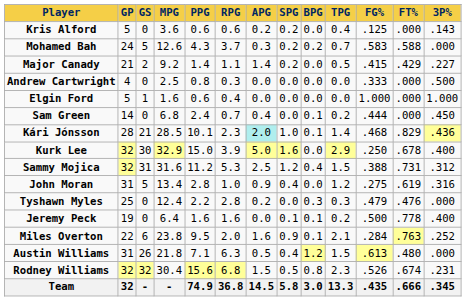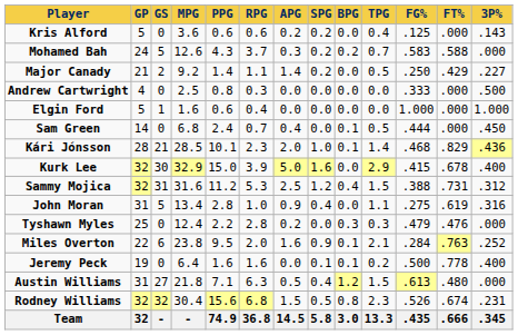 <table class="wikitable sortable" style="font-size: 95%;text-align:center">
 <tr>
 <th style="background:#F5CF47;color:#002663;">Player</th>
 <th style="background:#F5CF47;color:#002663;">GP</th>
 <th style="background:#F5CF47;color:#002663;">GS</th>
 <th style="background:#F5CF47;color:#002663;">MPG</th>
 <th style="background:#F5CF47;color:#002663;">PPG</th>
 <th style="background:#F5CF47;color:#002663;">RPG</th>
 <th style="background:#F5CF47;color:#002663;">APG</th>
 <th style="background:#F5CF47;color:#002663;">SPG</th>
 <th style="background:#F5CF47;color:#002663;">BPG</th>
 <th style="background:#F5CF47;color:#002663;">TPG</th>
 <th style="background:#F5CF47;color:#002663;">FG%</th>
 <th style="background:#F5CF47;color:#002663;">FT%</th>
 <th style="background:#F5CF47;color:#002663;">3P%</th>
 </tr>
 <tr>
 <td data-sort-value="Alford, Kris"><strong>Kris Alford</strong> </td>
 <td>5 </td>
 <td>0 </td>
 <td>3.6 </td>
 <td>0.6 </td>
 <td>0.6 </td>
 <td>0.2 </td>
 <td>0.2 </td>
 <td>0.0 </td>
 <td>0.4 </td>
 <td>.125 </td>
 <td>.000 </td>
 <td>.143 </td>
 </tr>
 <tr>
 <td data-sort-value="Bah, Mohamed"><strong>Mohamed Bah</strong> </td>
 <td>24 </td>
 <td>5 </td>
 <td>12.6 </td>
 <td>4.3 </td>
 <td>3.7 </td>
 <td>0.3 </td>
 <td>0.2 </td>
 <td>0.2 </td>
 <td>0.7 </td>
 <td>.583 </td>
 <td>.588 </td>
 <td>.000 </td>
 </tr>
 <tr>
 <td data-sort-value="Canady, Major"><strong>Major Canady</strong> </td>
 <td>21 </td>
 <td>2 </td>
 <td>9.2 </td>
 <td>1.4 </td>
 <td>1.1 </td>
 <td>1.4 </td>
 <td>0.2 </td>
 <td>0.0 </td>
 <td>0.5 </td>
-<td>.415 </td>
+<td>.250 </td>
 <td>.429 </td>
 <td>.227 </td>
 </tr>
 <tr>
 <td data-sort-value="Cartwright, Andrew"><strong>Andrew Cartwright</strong> </td>
 <td>4 </td>
 <td>0 </td>
 <td>2.5 </td>
 <td>0.8 </td>
 <td>0.3 </td>
 <td>0.0 </td>
 <td>0.0 </td>
 <td>0.0 </td>
 <td>0.0 </td>
 <td>.333 </td>
 <td>.000 </td>
 <td>.500 </td>
 </tr>
 <tr>
 <td data-sort-value="Ford, Elgin"><strong>Elgin Ford</strong> </td>
 <td>5 </td>
 <td>1 </td>
 <td>1.6 </td>
 <td>0.6 </td>
 <td>0.4 </td>
 <td>0.0 </td>
 <td>0.0 </td>
 <td>0.0 </td>
 <td>0.0 </td>
 <td>1.000 </td>
 <td>.000 </td>
 <td>1.000 </td>
 </tr>
 <tr>
 <td data-sort-value="Green, Sam"><strong>Sam Green</strong> </td>
 <td>14 </td>
 <td>0 </td>
 <td>6.8 </td>
 <td>2.4 </td>
 <td>0.7 </td>
 <td>0.4 </td>
 <td>0.0 </td>
 <td>0.1 </td>
-<td>0.2 </td>
+<td>0.5 </td>
 <td>.444 </td>
 <td>.000 </td>
 <td>.450 </td>
 </tr>
 <tr>
 <td data-sort-value="Jónsson, Kári"><strong>Kári Jónsson</strong> </td>
 <td>28 </td>
 <td>21 </td>
 <td>28.5 </td>
 <td>10.1 </td>
 <td>2.3 </td>
-<td style="background: paleturquoise;">2.0 </td>
+<td>2.0 </td>
 <td>1.0 </td>
 <td>0.1 </td>
 <td>1.4 </td>
 <td>.468 </td>
 <td>.829 </td>
 <td style="background:#FFFF99">.436 </td>
 </tr>
 <tr>
 <td data-sort-value="Lee, Kurk"><strong>Kurk Lee</strong> </td>
 <td style="background:#FFFF99">32 </td>
 <td>30 </td>
 <td style="background:#FFFF99">32.9 </td>
 <td>15.0 </td>
 <td>3.9 </td>
 <td style="background:#FFFF99">5.0 </td>
 <td style="background:#FFFF99">1.6 </td>
 <td>0.0 </td>
 <td style="background:#FFFF99">2.9 </td>
-<td>.250 </td>
+<td>.415 </td>
 <td>.678 </td>
 <td>.400 </td>
 </tr>
 <tr>
 <td data-sort-value="Mojica, Sammy"><strong>Sammy Mojica</strong> </td>
 <td style="background:#FFFF99">32 </td>
 <td>31 </td>
 <td>31.6 </td>
 <td>11.2 </td>
 <td>5.3 </td>
 <td>2.5 </td>
 <td>1.2 </td>
 <td>0.4 </td>
 <td>1.5 </td>
 <td>.388 </td>
 <td>.731 </td>
 <td>.312 </td>
 </tr>
 <tr>
 <td data-sort-value="Moran, John"><strong>John Moran</strong> </td>
 <td>31 </td>
 <td>5 </td>
 <td>13.4 </td>
 <td>2.8 </td>
 <td>1.0 </td>
 <td>0.9 </td>
 <td>0.4 </td>
 <td>0.0 </td>
-<td>1.2 </td>
+<td>1.1 </td>
 <td>.275 </td>
 <td>.619 </td>
 <td>.316 </td>
 </tr>
 <tr>
 <td data-sort-value="Myles, Tyshawn"><strong>Tyshawn Myles</strong> </td>
 <td>25 </td>
 <td>0 </td>
 <td>12.4 </td>
 <td>2.2 </td>
 <td>2.8 </td>
 <td>0.2 </td>
 <td>0.0 </td>
 <td>0.3 </td>
 <td>0.3 </td>
 <td>.479 </td>
 <td>.476 </td>
 <td>.000 </td>
 </tr>
 <tr>
+<td data-sort-value="Overton, Miles"><strong>Miles Overton</strong> </td>
+<td>22 </td>
+<td>6 </td>
+<td>23.8 </td>
+<td>9.5 </td>
+<td>2.0 </td>
+<td>1.6 </td>
+<td>0.9 </td>
+<td>0.1 </td>
+<td>2.1 </td>
+<td>.284 </td>
+<td style="background:#FFFF99">.763 </td>
+<td>.252 </td>
+</tr>
+<tr>
 <td data-sort-value="Peck, Jeremy"><strong>Jeremy Peck</strong> </td>
 <td>19 </td>
 <td>0 </td>
 <td>6.4 </td>
 <td>1.6 </td>
 <td>1.6 </td>
 <td>0.0 </td>
 <td>0.1 </td>
 <td>0.1 </td>
 <td>0.2 </td>
 <td>.500 </td>
 <td>.778 </td>
 <td>.400 </td>
 </tr>
 <tr>
-<td data-sort-value="Overton, Miles"><strong>Miles Overton</strong> </td>
-<td>22 </td>
-<td>6 </td>
-<td>23.8 </td>
-<td>9.5 </td>
-<td>2.0 </td>
-<td>1.6 </td>
-<td>0.9 </td>
-<td>0.1 </td>
-<td>2.1 </td>
-<td>.284 </td>
-<td style="background:#FFFF99">.763 </td>
-<td>.252 </td>
-</tr>
-<tr>
 <td data-sort-value="Williams, Austin"><strong>Austin Williams</strong> </td>
 <td>31 </td>
-<td>26 </td>
+<td>27 </td>
 <td>21.8 </td>
 <td>7.1 </td>
 <td>6.3 </td>
 <td>0.5 </td>
 <td>0.4 </td>
 <td style="background:#FFFF99">1.2 </td>
 <td>1.5 </td>
 <td style="background:#FFFF99">.613 </td>
 <td>.480 </td>
 <td>.000 </td>
 </tr>
 <tr>
 <td data-sort-value="Williams, Rodney"><strong>Rodney Williams</strong> </td>
 <td style="background:#FFFF99">32 </td>
 <td style="background:#FFFF99">32 </td>
 <td>30.4 </td>
 <td style="background:#FFFF99">15.6 </td>
 <td style="background:#FFFF99">6.8 </td>
 <td>1.5 </td>
 <td>0.5 </td>
 <td>0.8 </td>
 <td>2.3 </td>
 <td>.526 </td>
 <td>.674 </td>
 <td>.231 </td>
 </tr>
 <tr>
 <th>Team</th>
 <th>32 </th>
 <th>- </th>
 <th>- </th>
 <th>74.9 </th>
 <th>36.8 </th>
 <th>14.5 </th>
 <th>5.8 </th>
 <th>3.0 </th>
 <th>13.3 </th>
 <th>.435 </th>
 <th>.666 </th>
 <th>.345 </th>
 </tr>
 </table>
